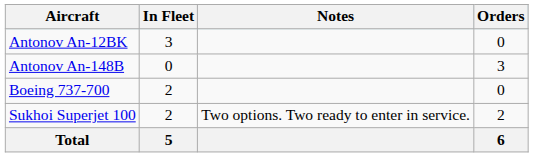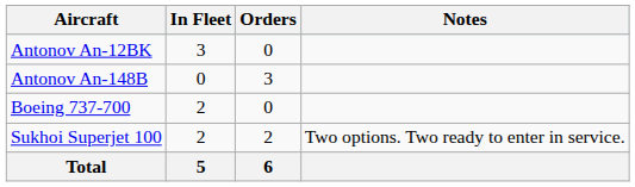 <table class="wikitable toccolours" border="1" cellpadding="3" style="border-collapse:collapse;margin:auto;">
 <tr style="background:lightblue;">
 <th>Aircraft</th>
 <th>In Fleet</th>
+<th>Orders</th>
 <th>Notes</th>
-<th>Orders</th>
 </tr>
 <tr>
 <td><a href='#'>Antonov An-12BK</a></td>
 <td style="text-align:center;">3</td>
+<td style="text-align:center;">0</td>
 <td></td>
-<td style="text-align:center;">0</td>
 </tr>
 <tr>
 <td><a href='#'>Antonov An-148B</a></td>
 <td style="text-align:center;">0</td>
+<td style="text-align:center;">3</td>
 <td></td>
-<td style="text-align:center;">3</td>
 </tr>
 <tr>
 <td><a href='#'>Boeing 737-700</a></td>
 <td style="text-align:center;">2</td>
+<td style="text-align:center;">0</td>
 <td></td>
-<td style="text-align:center;">0</td>
 </tr>
 <tr>
 <td><a href='#'>Sukhoi Superjet 100</a></td>
 <td style="text-align:center;">2</td>
+<td style="text-align:center;">2</td>
 <td>Two options. Two ready to enter in service.</td>
-<td style="text-align:center;">2</td>
 </tr>
 <tr>
 <th>Total</th>
 <th>5</th>
+<th>6</th>
 <th></th>
-<th>6</th>
 </tr>
 </table>
